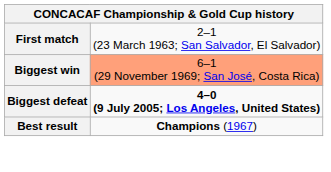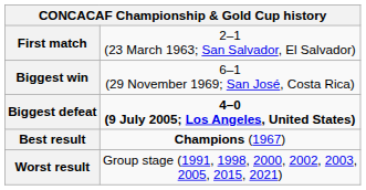 <table class="wikitable collapsible collapsed" style="text-align: center;font-size:90%;">
 <tr>
 <th colspan=2>CONCACAF Championship & Gold Cup history</th>
 </tr>
 <tr>
 <th>First match</th>
 <td> 2–1 <br>(23 March 1963; <a href='#'>San Salvador</a>, El Salvador)</td>
 </tr>
 <tr>
 <th>Biggest win</th>
-<td style="background: lightsalmon;"> 6–1 <br>(29 November 1969; <a href='#'>San José</a>, Costa Rica)</td>
+<td> 6–1 <br>(29 November 1969; <a href='#'>San José</a>, Costa Rica)</td>
 </tr>
 <tr>
 <th>Biggest defeat</th>
 <td><strong> 4–0 <br>(9 July 2005; <a href='#'>Los Angeles</a>, United States)</strong></td>
 </tr>
 <tr>
 <th>Best result</th>
 <td><strong>Champions</strong> (<a href='#'>1967</a>)</td>
 </tr>
+<tr>
+<th>Worst result</th>
+<td>Group stage (<a href='#'>1991</a>, <a href='#'>1998</a>, <a href='#'>2000</a>, <a href='#'>2002</a>, <a href='#'>2003</a>,<br><a href='#'>2005</a>, <a href='#'>2015</a>, <a href='#'>2021</a>)</td>
+</tr>
 </table>
